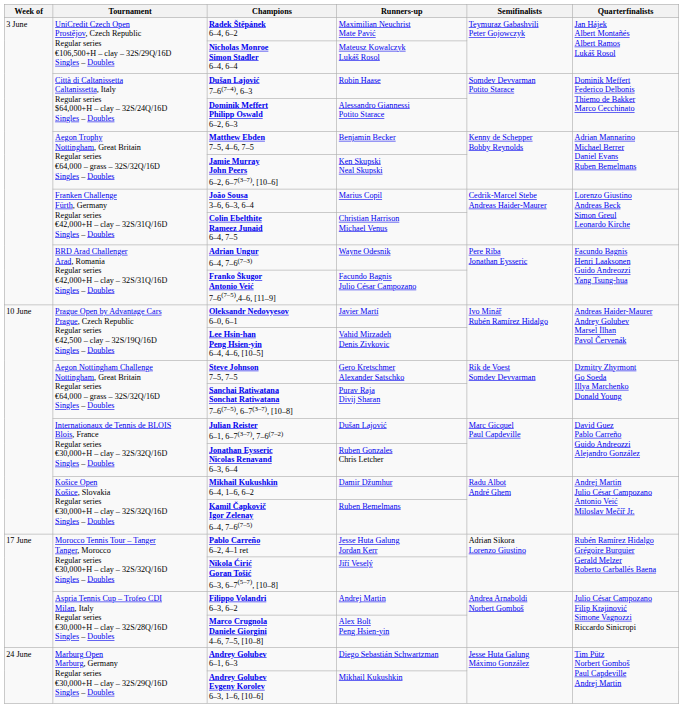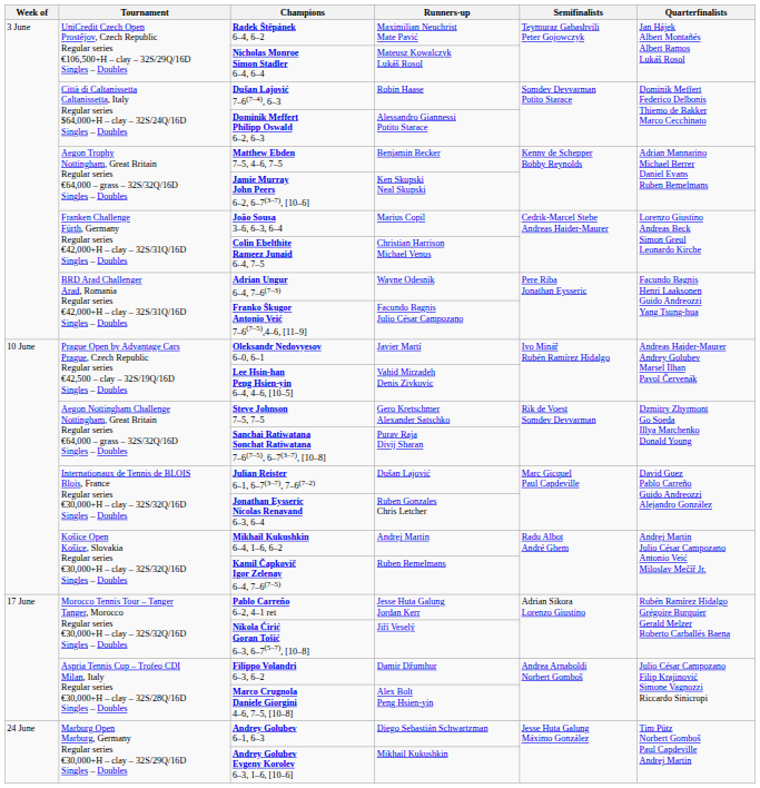 <table class=wikitable style=font-size:85%;>
 <tr>
 <th width=75>Week of</th>
 <th width=250>Tournament</th>
 <th width=210>Champions</th>
 <th width=210>Runners-up</th>
 <th width=170>Semifinalists</th>
 <th width=170>Quarterfinalists</th>
 </tr>
 <tr valign=top>
 <td rowspan=10>3 June</td>
 <td rowspan=2><a href='#'>UniCredit Czech Open</a><br><a href='#'>Prostějov</a>, Czech Republic<br>Regular series<br>€106,500+H – clay – 32S/29Q/16D<br><a href='#'>Singles</a> – <a href='#'>Doubles</a></td>
 <td> <strong><a href='#'>Radek Štěpánek</a></strong><br>6–4, 6–2</td>
 <td> <a href='#'>Maximilian Neuchrist</a><br> <a href='#'>Mate Pavić</a></td>
 <td rowspan=2> <a href='#'>Teymuraz Gabashvili</a> <br>  <a href='#'>Peter Gojowczyk</a></td>
 <td rowspan=2> <a href='#'>Jan Hájek</a> <br> <a href='#'>Albert Montañés</a><br> <a href='#'>Albert Ramos</a><br>  <a href='#'>Lukáš Rosol</a></td>
 </tr>
 <tr valign=top>
 <td> <strong><a href='#'>Nicholas Monroe</a></strong><br> <strong><a href='#'>Simon Stadler</a></strong><br>6–4, 6–4</td>
 <td> <a href='#'>Mateusz Kowalczyk</a><br> <a href='#'>Lukáš Rosol</a></td>
 </tr>
 <tr valign=top>
 <td rowspan=2><a href='#'>Città di Caltanissetta</a><br><a href='#'>Caltanissetta</a>, Italy<br>Regular series<br>$64,000+H – clay – 32S/24Q/16D<br><a href='#'>Singles</a> – <a href='#'>Doubles</a></td>
 <td> <strong><a href='#'>Dušan Lajović</a></strong><br>7–6<sup>(7–4)</sup>, 6–3</td>
 <td> <a href='#'>Robin Haase</a></td>
 <td rowspan=2> <a href='#'>Somdev Devvarman</a> <br>  <a href='#'>Potito Starace</a></td>
 <td rowspan=2> <a href='#'>Dominik Meffert</a> <br>  <a href='#'>Federico Delbonis</a> <br> <a href='#'>Thiemo de Bakker</a> <br> <a href='#'>Marco Cecchinato</a></td>
 </tr>
 <tr valign=top>
 <td> <strong><a href='#'>Dominik Meffert</a></strong><br> <strong><a href='#'>Philipp Oswald</a></strong><br> 6–2, 6–3</td>
 <td> <a href='#'>Alessandro Giannessi</a><br> <a href='#'>Potito Starace</a></td>
 </tr>
 <tr valign=top>
 <td rowspan=2><a href='#'>Aegon Trophy</a><br><a href='#'>Nottingham</a>, Great Britain<br>Regular series<br>€64,000 – grass – 32S/32Q/16D<br><a href='#'>Singles</a> – <a href='#'>Doubles</a></td>
 <td> <strong><a href='#'>Matthew Ebden</a></strong><br>7–5, 4–6, 7–5</td>
 <td> <a href='#'>Benjamin Becker</a></td>
 <td rowspan=2> <a href='#'>Kenny de Schepper</a> <br>  <a href='#'>Bobby Reynolds</a></td>
 <td rowspan=2> <a href='#'>Adrian Mannarino</a> <br> <a href='#'>Michael Berrer</a> <br> <a href='#'>Daniel Evans</a> <br>  <a href='#'>Ruben Bemelmans</a></td>
 </tr>
 <tr valign=top>
 <td> <strong><a href='#'>Jamie Murray</a></strong><br> <strong><a href='#'>John Peers</a></strong><br>6–2, 6–7<sup>(3–7)</sup>, [10–6]</td>
 <td> <a href='#'>Ken Skupski</a><br> <a href='#'>Neal Skupski</a></td>
 </tr>
 <tr valign=top>
 <td rowspan=2><a href='#'>Franken Challenge</a><br><a href='#'>Fürth</a>, Germany<br>Regular series<br>€42,000+H – clay – 32S/31Q/16D<br><a href='#'>Singles</a> – <a href='#'>Doubles</a></td>
 <td> <strong><a href='#'>João Sousa</a></strong><br>3–6, 6–3, 6–4</td>
 <td> <a href='#'>Marius Copil</a></td>
 <td rowspan=2> <a href='#'>Cedrik-Marcel Stebe</a> <br>  <a href='#'>Andreas Haider-Maurer</a></td>
 <td rowspan=2> <a href='#'>Lorenzo Giustino</a> <br> <a href='#'>Andreas Beck</a> <br> <a href='#'>Simon Greul</a> <br>  <a href='#'>Leonardo Kirche</a></td>
 </tr>
 <tr valign=top>
 <td> <strong><a href='#'>Colin Ebelthite</a></strong><br> <strong><a href='#'>Rameez Junaid</a></strong><br>6–4, 7–5</td>
 <td> <a href='#'>Christian Harrison</a><br> <a href='#'>Michael Venus</a></td>
 </tr>
 <tr valign=top>
 <td rowspan=2><a href='#'>BRD Arad Challenger</a><br><a href='#'>Arad</a>, Romania<br>Regular series<br>€42,000+H – clay – 32S/31Q/16D<br><a href='#'>Singles</a> – <a href='#'>Doubles</a></td>
 <td> <strong><a href='#'>Adrian Ungur</a></strong><br>6–4, 7–6<sup>(7–3)</sup></td>
 <td> <a href='#'>Wayne Odesnik</a></td>
 <td rowspan=2> <a href='#'>Pere Riba</a> <br>  <a href='#'>Jonathan Eysseric</a></td>
 <td rowspan=2> <a href='#'>Facundo Bagnis</a> <br> <a href='#'>Henri Laaksonen</a> <br> <a href='#'>Guido Andreozzi</a> <br>  <a href='#'>Yang Tsung-hua</a></td>
 </tr>
 <tr valign=top>
 <td> <strong><a href='#'>Franko Škugor</a></strong><br> <strong><a href='#'>Antonio Veić</a></strong><br>7–6<sup>(7–5)</sup>,4–6, [11–9]</td>
 <td> <a href='#'>Facundo Bagnis</a><br> <a href='#'>Julio César Campozano</a></td>
 </tr>
 <tr valign=top>
 <td rowspan=8>10 June</td>
 <td rowspan=2><a href='#'>Prague Open by Advantage Cars</a> <br><a href='#'>Prague</a>, Czech Republic<br>Regular series<br>€42,500 – clay – 32S/19Q/16D<br><a href='#'>Singles</a> – <a href='#'>Doubles</a></td>
 <td> <strong><a href='#'>Oleksandr Nedovyesov</a></strong><br>6–0, 6–1</td>
 <td> <a href='#'>Javier Martí</a></td>
 <td rowspan=2> <a href='#'>Ivo Minář</a> <br>  <a href='#'>Rubén Ramírez Hidalgo</a></td>
 <td rowspan=2> <a href='#'>Andreas Haider-Maurer</a> <br> <a href='#'>Andrey Golubev</a> <br> <a href='#'>Marsel İlhan</a> <br>  <a href='#'>Pavol Červenák</a></td>
 </tr>
 <tr valign=top>
 <td> <strong><a href='#'>Lee Hsin-han</a></strong><br> <strong><a href='#'>Peng Hsien-yin</a></strong><br>6–4, 4–6, [10–5]</td>
 <td> <a href='#'>Vahid Mirzadeh</a><br> <a href='#'>Denis Zivkovic</a></td>
 </tr>
 <tr valign=top>
 <td rowspan=2><a href='#'>Aegon Nottingham Challenge</a><br><a href='#'>Nottingham</a>, Great Britain<br>Regular series<br>€64,000 – grass – 32S/32Q/16D<br><a href='#'>Singles</a> – <a href='#'>Doubles</a></td>
 <td> <strong><a href='#'>Steve Johnson</a></strong><br>7–5, 7–5</td>
 <td> <a href='#'>Gero Kretschmer</a><br> <a href='#'>Alexander Satschko</a></td>
 <td rowspan=2> <a href='#'>Rik de Voest</a> <br>  <a href='#'>Somdev Devvarman</a></td>
 <td rowspan=2> <a href='#'>Dzmitry Zhyrmont</a> <br> <a href='#'>Go Soeda</a> <br> <a href='#'>Illya Marchenko</a> <br>  <a href='#'>Donald Young</a></td>
 </tr>
 <tr valign=top>
 <td> <strong><a href='#'>Sanchai Ratiwatana</a></strong><br> <strong><a href='#'>Sonchat Ratiwatana</a></strong><br>7–6<sup>(7–5)</sup>, 6–7<sup>(3–7)</sup>, [10–8]</td>
 <td> <a href='#'>Purav Raja</a><br> <a href='#'>Divij Sharan</a></td>
 </tr>
 <tr valign=top>
 <td rowspan=2><a href='#'>Internationaux de Tennis de BLOIS</a><br><a href='#'>Blois</a>, France<br>Regular series<br>€30,000+H – clay – 32S/32Q/16D<br><a href='#'>Singles</a> – <a href='#'>Doubles</a></td>
 <td> <strong><a href='#'>Julian Reister</a></strong><br>6–1, 6–7<sup>(3–7)</sup>, 7–6<sup>(7–2)</sup></td>
 <td> <a href='#'>Dušan Lajović</a></td>
 <td rowspan=2> <a href='#'>Marc Gicquel</a> <br>  <a href='#'>Paul Capdeville</a></td>
 <td rowspan=2> <a href='#'>David Guez</a> <br> <a href='#'>Pablo Carreño</a> <br> <a href='#'>Guido Andreozzi</a> <br>  <a href='#'>Alejandro González</a></td>
 </tr>
 <tr valign=top>
 <td> <strong><a href='#'>Jonathan Eysseric</a></strong><br> <strong><a href='#'>Nicolas Renavand</a></strong><br>6–3, 6–4</td>
 <td> <a href='#'>Ruben Gonzales</a><br> Chris Letcher</td>
 </tr>
 <tr valign=top>
 <td rowspan=2><a href='#'>Košice Open</a><br><a href='#'>Košice</a>, Slovakia<br>Regular series<br>€30,000+H – clay – 32S/32Q/16D<br><a href='#'>Singles</a> – <a href='#'>Doubles</a></td>
 <td> <strong><a href='#'>Mikhail Kukushkin</a></strong><br>6–4, 1–6, 6–2</td>
-<td> <a href='#'>Damir Džumhur</a></td>
+<td> <a href='#'>Andrej Martin</a></td>
 <td rowspan=2> <a href='#'>Radu Albot</a> <br>  <a href='#'>André Ghem</a></td>
 <td rowspan=2> <a href='#'>Andrej Martin</a> <br> <a href='#'>Julio César Campozano</a> <br>  <a href='#'>Antonio Veić</a> <br>  <a href='#'>Miloslav Mečíř Jr.</a></td>
 </tr>
 <tr valign=top>
 <td> <strong><a href='#'>Kamil Čapkovič</a></strong><br> <strong><a href='#'>Igor Zelenay</a></strong><br>6–4, 7–6<sup>(7–5)</sup></td>
 <td> <a href='#'>Ruben Bemelmans</a></td>
 </tr>
 <tr valign=top>
 <td rowspan=4>17 June</td>
 <td rowspan=2><a href='#'>Morocco Tennis Tour – Tanger</a><br><a href='#'>Tanger</a>, Morocco<br>Regular series<br>€30,000+H – clay – 32S/32Q/16D<br> <a href='#'>Singles</a> – <a href='#'>Doubles</a></td>
 <td><strong> <a href='#'>Pablo Carreño</a></strong><br>6–2, 4–1 ret</td>
 <td> <a href='#'>Jesse Huta Galung</a><br> <a href='#'>Jordan Kerr</a></td>
 <td rowspan=2> Adrian Sikora <br> <a href='#'>Lorenzo Giustino</a></td>
 <td rowspan=2> <a href='#'>Rubén Ramírez Hidalgo</a> <br> <a href='#'>Grégoire Burquier</a> <br> <a href='#'>Gerald Melzer</a> <br>  <a href='#'>Roberto Carballés Baena</a></td>
 </tr>
 <tr valign=top>
 <td> <strong><a href='#'>Nikola Ćirić</a></strong><br> <strong><a href='#'>Goran Tošić</a></strong><br>6–3, 6–7<sup>(5–7)</sup>, [10–8]</td>
 <td> <a href='#'>Jiří Veselý</a></td>
 </tr>
 <tr valign=top>
 <td rowspan=2><a href='#'>Aspria Tennis Cup – Trofeo CDI</a><br><a href='#'>Milan</a>, Italy<br>Regular series<br>€30,000+H – clay – 32S/28Q/16D<br><a href='#'>Singles</a> – <a href='#'>Doubles</a></td>
 <td><strong> <a href='#'>Filippo Volandri</a></strong><br>6–3, 6–2</td>
-<td> <a href='#'>Andrej Martin</a></td>
+<td> <a href='#'>Damir Džumhur</a></td>
 <td rowspan=2> <a href='#'>Andrea Arnaboldi</a> <br> <a href='#'>Norbert Gomboš</a></td>
 <td rowspan=2> <a href='#'>Julio César Campozano</a> <br> <a href='#'>Filip Krajinović</a><br> <a href='#'>Simone Vagnozzi</a> <br>  Riccardo Sinicropi</td>
 </tr>
 <tr valign=top>
 <td> <strong><a href='#'>Marco Crugnola</a></strong><br> <strong><a href='#'>Daniele Giorgini</a></strong><br>4–6, 7–5, [10–8]</td>
 <td> <a href='#'>Alex Bolt</a><br> <a href='#'>Peng Hsien-yin</a></td>
 </tr>
 <tr valign=top>
 <td rowspan=2>24 June</td>
 <td rowspan=2><a href='#'>Marburg Open</a><br><a href='#'>Marburg</a>, Germany<br>Regular series<br>€30,000+H – clay – 32S/29Q/16D<br><a href='#'>Singles</a> – <a href='#'>Doubles</a></td>
 <td> <strong><a href='#'>Andrey Golubev</a></strong><br>6–1, 6–3</td>
 <td> <a href='#'>Diego Sebastián Schwartzman</a></td>
 <td rowspan=2> <a href='#'>Jesse Huta Galung</a> <br>  <a href='#'>Máximo González</a></td>
 <td rowspan=2> <a href='#'>Tim Pütz</a> <br> <a href='#'>Norbert Gomboš</a> <br> <a href='#'>Paul Capdeville</a> <br>  <a href='#'>Andrej Martin</a></td>
 </tr>
 <tr valign=top>
 <td> <strong><a href='#'>Andrey Golubev</a></strong><br> <strong><a href='#'>Evgeny Korolev</a></strong><br>6–3, 1–6, [10–6]</td>
 <td> <a href='#'>Mikhail Kukushkin</a></td>
 </tr>
 </table>
